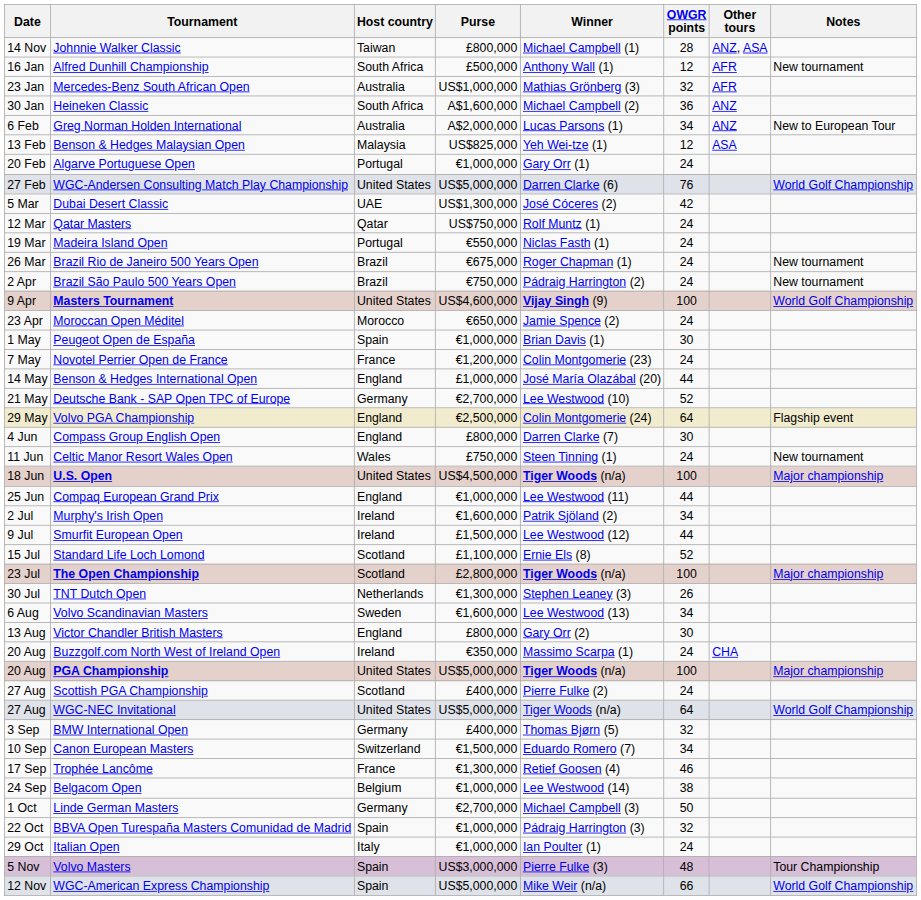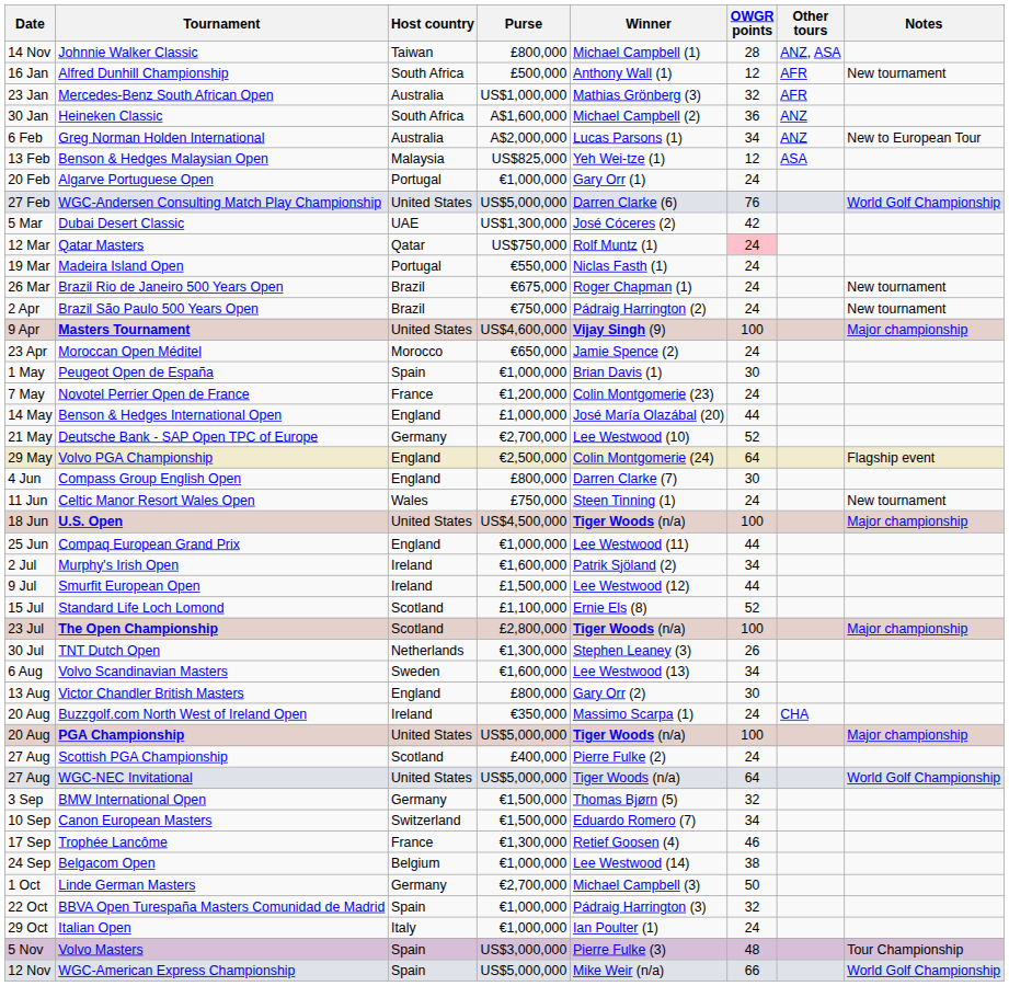 <table class="wikitable" style="font-size:95%">
 <tr>
 <th>Date</th>
 <th>Tournament</th>
 <th>Host country</th>
 <th>Purse</th>
 <th>Winner</th>
 <th><a href='#'>OWGR</a><br>points</th>
 <th>Other<br>tours</th>
 <th>Notes</th>
 </tr>
 <tr>
 <td>14 Nov</td>
 <td><a href='#'>Johnnie Walker Classic</a></td>
 <td>Taiwan</td>
 <td align=right>£800,000</td>
 <td> <a href='#'>Michael Campbell</a> (1)</td>
 <td align=center>28</td>
 <td><a href='#'>ANZ</a>, <a href='#'>ASA</a></td>
 <td></td>
 </tr>
 <tr>
 <td>16 Jan</td>
 <td><a href='#'>Alfred Dunhill Championship</a></td>
 <td>South Africa</td>
 <td align=right>£500,000</td>
 <td> <a href='#'>Anthony Wall</a> (1)</td>
 <td align=center>12</td>
 <td><a href='#'>AFR</a></td>
 <td>New tournament</td>
 </tr>
 <tr>
 <td>23 Jan</td>
 <td><a href='#'>Mercedes-Benz South African Open</a></td>
 <td>Australia</td>
 <td align=right>US$1,000,000</td>
 <td> <a href='#'>Mathias Grönberg</a> (3)</td>
 <td align=center>32</td>
 <td><a href='#'>AFR</a></td>
 <td></td>
 </tr>
 <tr>
 <td>30 Jan</td>
 <td><a href='#'>Heineken Classic</a></td>
 <td>South Africa</td>
 <td align=right>A$1,600,000</td>
 <td> <a href='#'>Michael Campbell</a> (2)</td>
 <td align=center>36</td>
 <td><a href='#'>ANZ</a></td>
 <td></td>
 </tr>
 <tr>
 <td>6 Feb</td>
 <td><a href='#'>Greg Norman Holden International</a></td>
 <td>Australia</td>
 <td align=right>A$2,000,000</td>
 <td> <a href='#'>Lucas Parsons</a> (1)</td>
 <td align=center>34</td>
 <td><a href='#'>ANZ</a></td>
 <td>New to European Tour</td>
 </tr>
 <tr>
 <td>13 Feb</td>
 <td><a href='#'>Benson & Hedges Malaysian Open</a></td>
 <td>Malaysia</td>
 <td align=right>US$825,000</td>
 <td> <a href='#'>Yeh Wei-tze</a> (1)</td>
 <td align=center>12</td>
 <td><a href='#'>ASA</a></td>
 <td></td>
 </tr>
 <tr>
 <td>20 Feb</td>
 <td><a href='#'>Algarve Portuguese Open</a></td>
 <td>Portugal</td>
 <td align=right>€1,000,000</td>
 <td> <a href='#'>Gary Orr</a> (1)</td>
 <td align=center>24</td>
 <td></td>
 <td></td>
 </tr>
 <tr style="background:#dfe2e9;">
 <td>27 Feb</td>
 <td><a href='#'>WGC-Andersen Consulting Match Play Championship</a></td>
 <td>United States</td>
 <td align=right>US$5,000,000</td>
 <td> <a href='#'>Darren Clarke</a> (6)</td>
 <td align=center>76</td>
 <td></td>
 <td><a href='#'>World Golf Championship</a></td>
 </tr>
 <tr>
 <td>5 Mar</td>
 <td><a href='#'>Dubai Desert Classic</a></td>
 <td>UAE</td>
 <td align=right>US$1,300,000</td>
 <td> <a href='#'>José Cóceres</a> (2)</td>
 <td align=center>42</td>
 <td></td>
 <td></td>
 </tr>
 <tr>
 <td>12 Mar</td>
 <td><a href='#'>Qatar Masters</a></td>
 <td>Qatar</td>
 <td align=right>US$750,000</td>
 <td> <a href='#'>Rolf Muntz</a> (1)</td>
-<td align=center>24</td>
+<td align=center style="background: pink;">24</td>
 <td></td>
 <td></td>
 </tr>
 <tr>
 <td>19 Mar</td>
 <td><a href='#'>Madeira Island Open</a></td>
 <td>Portugal</td>
 <td align=right>€550,000</td>
 <td> <a href='#'>Niclas Fasth</a> (1)</td>
 <td align=center>24</td>
 <td></td>
 <td></td>
 </tr>
 <tr>
 <td>26 Mar</td>
 <td><a href='#'>Brazil Rio de Janeiro 500 Years Open</a></td>
 <td>Brazil</td>
 <td align=right>€675,000</td>
 <td> <a href='#'>Roger Chapman</a> (1)</td>
 <td align=center>24</td>
 <td></td>
 <td>New tournament</td>
 </tr>
 <tr>
 <td>2 Apr</td>
 <td><a href='#'>Brazil São Paulo 500 Years Open</a></td>
 <td>Brazil</td>
 <td align=right>€750,000</td>
 <td> <a href='#'>Pádraig Harrington</a> (2)</td>
 <td align=center>24</td>
 <td></td>
 <td>New tournament</td>
 </tr>
 <tr style="background:#e5d1cb;">
 <td>9 Apr</td>
 <td><strong><a href='#'>Masters Tournament</a></strong></td>
 <td>United States</td>
 <td align=right>US$4,600,000</td>
 <td> <strong><a href='#'>Vijay Singh</a></strong> (9)</td>
 <td align=center>100</td>
 <td></td>
-<td><a href='#'>World Golf Championship</a></td>
+<td><a href='#'>Major championship</a></td>
 </tr>
 <tr>
 <td>23 Apr</td>
 <td><a href='#'>Moroccan Open Méditel</a></td>
 <td>Morocco</td>
 <td align=right>€650,000</td>
 <td> <a href='#'>Jamie Spence</a> (2)</td>
 <td align=center>24</td>
 <td></td>
 <td></td>
 </tr>
 <tr>
 <td>1 May</td>
 <td><a href='#'>Peugeot Open de España</a></td>
 <td>Spain</td>
 <td align=right>€1,000,000</td>
 <td> <a href='#'>Brian Davis</a> (1)</td>
 <td align=center>30</td>
 <td></td>
 <td></td>
 </tr>
 <tr>
 <td>7 May</td>
 <td><a href='#'>Novotel Perrier Open de France</a></td>
 <td>France</td>
 <td align=right>€1,200,000</td>
 <td> <a href='#'>Colin Montgomerie</a> (23)</td>
 <td align=center>24</td>
 <td></td>
 <td></td>
 </tr>
 <tr>
 <td>14 May</td>
 <td><a href='#'>Benson & Hedges International Open</a></td>
 <td>England</td>
 <td align=right>£1,000,000</td>
 <td> <a href='#'>José María Olazábal</a> (20)</td>
 <td align=center>44</td>
 <td></td>
 <td></td>
 </tr>
 <tr>
 <td>21 May</td>
 <td><a href='#'>Deutsche Bank - SAP Open TPC of Europe</a></td>
 <td>Germany</td>
 <td align=right>€2,700,000</td>
 <td> <a href='#'>Lee Westwood</a> (10)</td>
 <td align=center>52</td>
 <td></td>
 <td></td>
 </tr>
 <tr style="background:#f2ecce;">
 <td>29 May</td>
 <td><a href='#'>Volvo PGA Championship</a></td>
 <td>England</td>
 <td align=right>€2,500,000</td>
 <td> <a href='#'>Colin Montgomerie</a> (24)</td>
 <td align=center>64</td>
 <td></td>
 <td>Flagship event</td>
 </tr>
 <tr>
 <td>4 Jun</td>
 <td><a href='#'>Compass Group English Open</a></td>
 <td>England</td>
 <td align=right>£800,000</td>
 <td> <a href='#'>Darren Clarke</a> (7)</td>
 <td align=center>30</td>
 <td></td>
 <td></td>
 </tr>
 <tr>
 <td>11 Jun</td>
 <td><a href='#'>Celtic Manor Resort Wales Open</a></td>
 <td>Wales</td>
 <td align=right>£750,000</td>
 <td> <a href='#'>Steen Tinning</a> (1)</td>
 <td align=center>24</td>
 <td></td>
 <td>New tournament</td>
 </tr>
 <tr style="background:#e5d1cb;">
 <td>18 Jun</td>
 <td><strong><a href='#'>U.S. Open</a></strong></td>
 <td>United States</td>
 <td align=right>US$4,500,000</td>
 <td> <strong><a href='#'>Tiger Woods</a></strong> (n/a)</td>
 <td align=center>100</td>
 <td></td>
 <td><a href='#'>Major championship</a></td>
 </tr>
 <tr>
 <td>25 Jun</td>
 <td><a href='#'>Compaq European Grand Prix</a></td>
 <td>England</td>
 <td align=right>€1,000,000</td>
 <td> <a href='#'>Lee Westwood</a> (11)</td>
 <td align=center>44</td>
 <td></td>
 <td></td>
 </tr>
 <tr>
 <td>2 Jul</td>
 <td><a href='#'>Murphy's Irish Open</a></td>
 <td>Ireland</td>
 <td align=right>€1,600,000</td>
 <td> <a href='#'>Patrik Sjöland</a> (2)</td>
 <td align=center>34</td>
 <td></td>
 <td></td>
 </tr>
 <tr>
 <td>9 Jul</td>
 <td><a href='#'>Smurfit European Open</a></td>
 <td>Ireland</td>
 <td align=right>£1,500,000</td>
 <td> <a href='#'>Lee Westwood</a> (12)</td>
 <td align=center>44</td>
 <td></td>
 <td></td>
 </tr>
 <tr>
 <td>15 Jul</td>
 <td><a href='#'>Standard Life Loch Lomond</a></td>
 <td>Scotland</td>
 <td align=right>£1,100,000</td>
 <td> <a href='#'>Ernie Els</a> (8)</td>
 <td align=center>52</td>
 <td></td>
 <td></td>
 </tr>
 <tr style="background:#e5d1cb;">
 <td>23 Jul</td>
 <td><strong><a href='#'>The Open Championship</a></strong></td>
 <td>Scotland</td>
 <td align=right>£2,800,000</td>
 <td> <strong><a href='#'>Tiger Woods</a></strong> (n/a)</td>
 <td align=center>100</td>
 <td></td>
 <td><a href='#'>Major championship</a></td>
 </tr>
 <tr>
 <td>30 Jul</td>
 <td><a href='#'>TNT Dutch Open</a></td>
 <td>Netherlands</td>
 <td align=right>€1,300,000</td>
 <td> <a href='#'>Stephen Leaney</a> (3)</td>
 <td align=center>26</td>
 <td></td>
 <td></td>
 </tr>
 <tr>
 <td>6 Aug</td>
 <td><a href='#'>Volvo Scandinavian Masters</a></td>
 <td>Sweden</td>
 <td align=right>€1,600,000</td>
 <td> <a href='#'>Lee Westwood</a> (13)</td>
 <td align=center>34</td>
 <td></td>
 <td></td>
 </tr>
 <tr>
 <td>13 Aug</td>
 <td><a href='#'>Victor Chandler British Masters</a></td>
 <td>England</td>
 <td align=right>£800,000</td>
 <td> <a href='#'>Gary Orr</a> (2)</td>
 <td align=center>30</td>
 <td></td>
 <td></td>
 </tr>
 <tr>
 <td>20 Aug</td>
 <td><a href='#'>Buzzgolf.com North West of Ireland Open</a></td>
 <td>Ireland</td>
 <td align=right>€350,000</td>
 <td> <a href='#'>Massimo Scarpa</a> (1)</td>
 <td align=center>24</td>
 <td><a href='#'>CHA</a></td>
 <td></td>
 </tr>
 <tr style="background:#e5d1cb;">
 <td>20 Aug</td>
 <td><strong><a href='#'>PGA Championship</a></strong></td>
 <td>United States</td>
 <td align=right>US$5,000,000</td>
 <td> <strong><a href='#'>Tiger Woods</a></strong> (n/a)</td>
 <td align=center>100</td>
 <td></td>
 <td><a href='#'>Major championship</a></td>
 </tr>
 <tr>
 <td>27 Aug</td>
 <td><a href='#'>Scottish PGA Championship</a></td>
 <td>Scotland</td>
 <td align=right>£400,000</td>
 <td> <a href='#'>Pierre Fulke</a> (2)</td>
 <td align=center>24</td>
 <td></td>
 <td></td>
 </tr>
 <tr style="background:#dfe2e9;">
 <td>27 Aug</td>
 <td><a href='#'>WGC-NEC Invitational</a></td>
 <td>United States</td>
 <td align=right>US$5,000,000</td>
 <td> <a href='#'>Tiger Woods</a> (n/a)</td>
 <td align=center>64</td>
 <td></td>
 <td><a href='#'>World Golf Championship</a></td>
 </tr>
 <tr>
 <td>3 Sep</td>
 <td><a href='#'>BMW International Open</a></td>
 <td>Germany</td>
-<td align=right>£400,000</td>
+<td align=right>€1,500,000</td>
 <td> <a href='#'>Thomas Bjørn</a> (5)</td>
 <td align=center>32</td>
 <td></td>
 <td></td>
 </tr>
 <tr>
 <td>10 Sep</td>
 <td><a href='#'>Canon European Masters</a></td>
 <td>Switzerland</td>
 <td align=right>€1,500,000</td>
 <td> <a href='#'>Eduardo Romero</a> (7)</td>
 <td align=center>34</td>
 <td></td>
 <td></td>
 </tr>
 <tr>
 <td>17 Sep</td>
 <td><a href='#'>Trophée Lancôme</a></td>
 <td>France</td>
 <td align=right>€1,300,000</td>
 <td> <a href='#'>Retief Goosen</a> (4)</td>
 <td align=center>46</td>
 <td></td>
 <td></td>
 </tr>
 <tr>
 <td>24 Sep</td>
 <td><a href='#'>Belgacom Open</a></td>
 <td>Belgium</td>
 <td align=right>€1,000,000</td>
 <td> <a href='#'>Lee Westwood</a> (14)</td>
 <td align=center>38</td>
 <td></td>
 <td></td>
 </tr>
 <tr>
 <td>1 Oct</td>
 <td><a href='#'>Linde German Masters</a></td>
 <td>Germany</td>
 <td align=right>€2,700,000</td>
 <td> <a href='#'>Michael Campbell</a> (3)</td>
 <td align=center>50</td>
 <td></td>
 <td></td>
 </tr>
 <tr>
 <td>22 Oct</td>
 <td><a href='#'>BBVA Open Turespaña Masters Comunidad de Madrid</a></td>
 <td>Spain</td>
 <td align=right>€1,000,000</td>
 <td> <a href='#'>Pádraig Harrington</a> (3)</td>
 <td align=center>32</td>
 <td></td>
 <td></td>
 </tr>
 <tr>
 <td>29 Oct</td>
 <td><a href='#'>Italian Open</a></td>
 <td>Italy</td>
 <td align=right>€1,000,000</td>
 <td> <a href='#'>Ian Poulter</a> (1)</td>
 <td align=center>24</td>
 <td></td>
 <td></td>
 </tr>
 <tr style="background:thistle;">
 <td>5 Nov</td>
 <td><a href='#'>Volvo Masters</a></td>
 <td>Spain</td>
 <td align=right>US$3,000,000</td>
 <td> <a href='#'>Pierre Fulke</a> (3)</td>
 <td align=center>48</td>
 <td></td>
 <td>Tour Championship</td>
 </tr>
 <tr style="background:#dfe2e9;">
 <td>12 Nov</td>
 <td><a href='#'>WGC-American Express Championship</a></td>
 <td>Spain</td>
 <td align=right>US$5,000,000</td>
 <td> <a href='#'>Mike Weir</a> (n/a)</td>
 <td align=center>66</td>
 <td></td>
 <td><a href='#'>World Golf Championship</a></td>
 </tr>
 </table>
